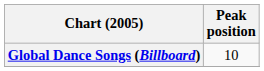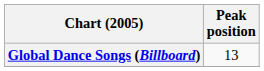 <table class="wikitable sortable plainrowheaders" style="text-align:center">
 <tr>
 <th scope="col">Chart (2005)</th>
 <th scope="col">Peak<br>position</th>
 </tr>
 <tr>
 <th scope="row"><a href='#'>Global Dance Songs</a> (<em><a href='#'>Billboard</a></em>)</th>
-<td>10</td>
+<td>13</td>
 </tr>
 <tr>
 </tr>
 <tr>
 </tr>
 <tr>
 </tr>
 <tr>
 </tr>
 <tr>
 </tr>
 <tr>
 </tr>
 <tr>
 </tr>
 </table>
